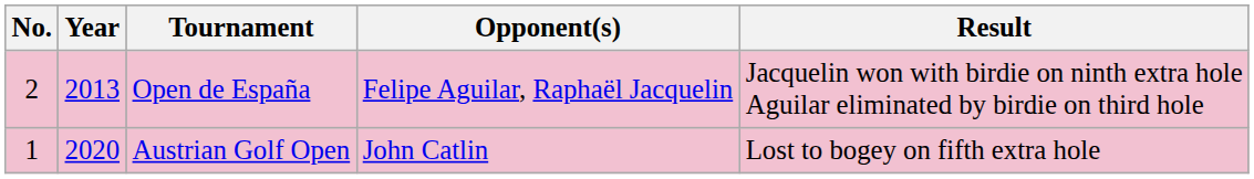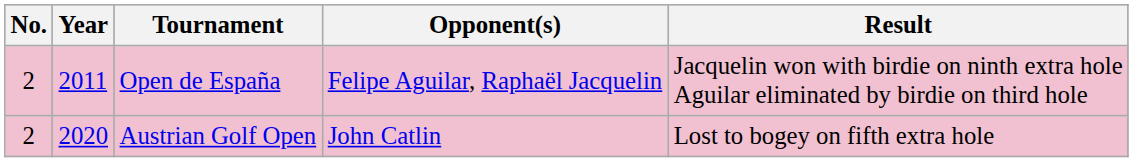 <table class="wikitable" style="font-size:95%;">
 <tr>
 <th>No.</th>
 <th>Year</th>
 <th>Tournament</th>
 <th>Opponent(s)</th>
 <th>Result</th>
 </tr>
 <tr style="background:#F2C1D1;">
 <td align=center>2</td>
-<td><a href='#'>2013</a></td>
+<td><a href='#'>2011</a></td>
 <td><a href='#'>Open de España</a></td>
 <td> <a href='#'>Felipe Aguilar</a>,  <a href='#'>Raphaël Jacquelin</a></td>
 <td>Jacquelin won with birdie on ninth extra hole<br>Aguilar eliminated by birdie on third hole</td>
 </tr>
 <tr style="background:#F2C1D1;">
-<td align=center>1</td>
+<td align=center>2</td>
 <td><a href='#'>2020</a></td>
 <td><a href='#'>Austrian Golf Open</a></td>
 <td> <a href='#'>John Catlin</a></td>
 <td>Lost to bogey on fifth extra hole</td>
 </tr>
 </table>
